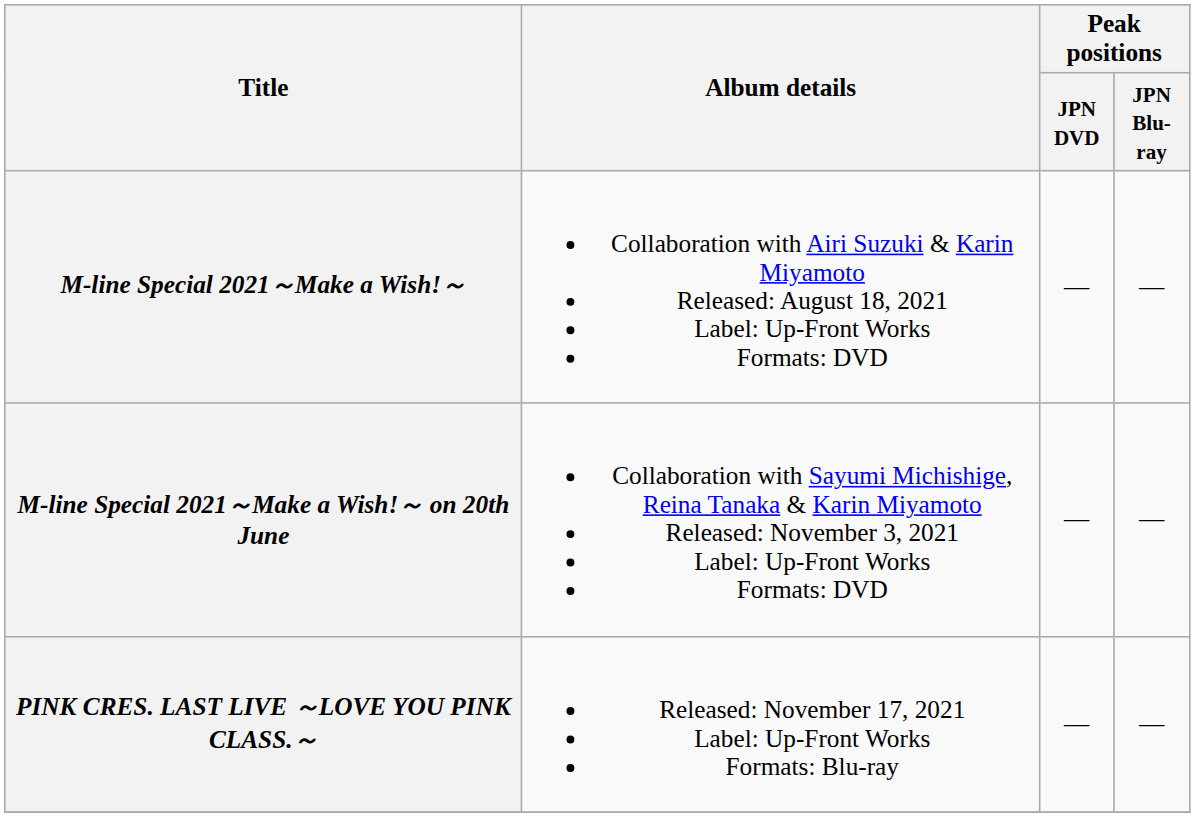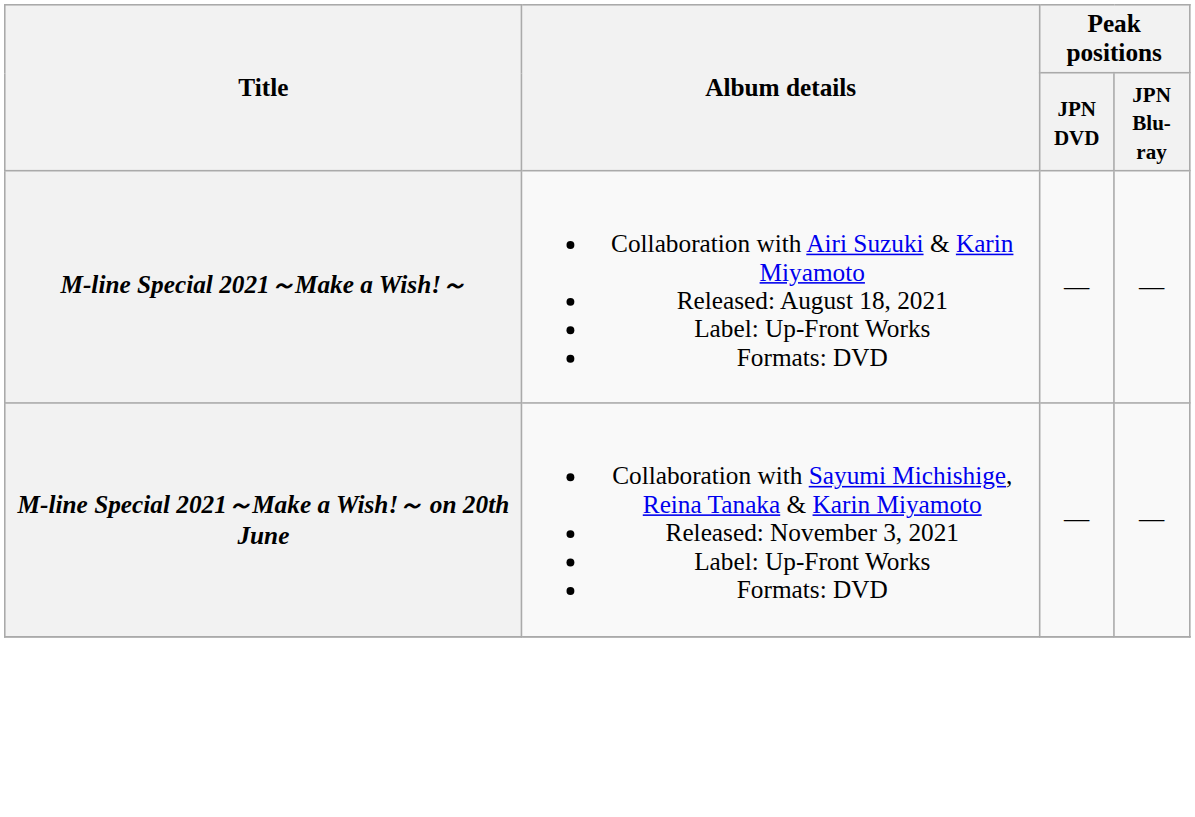 <table class="wikitable plainrowheaders" style="text-align:center;">
 <tr>
 <th style="width:20em;" rowspan="2">Title</th>
 <th style="width:20em;" rowspan="2">Album details</th>
 <th colspan="2">Peak positions</th>
 </tr>
 <tr>
 <th style="width:2.5em;"><small>JPN DVD</small><br></th>
 <th style="width:2.5em;"><small>JPN Blu-ray</small><br></th>
 </tr>
 <tr>
 <th scope="row"><em>M-line Special 2021～Make a Wish!～</em></th>
 <td><br><ul><li>Collaboration with <a href='#'>Airi Suzuki</a> & <a href='#'>Karin Miyamoto</a></li><li>Released: August 18, 2021 </li><li>Label: Up-Front Works</li><li>Formats: DVD</li></ul></td>
 <td>—</td>
 <td>—</td>
 </tr>
 <tr>
 <th scope="row"><em>M-line Special 2021～Make a Wish!～ on 20th June</em></th>
 <td><br><ul><li>Collaboration with <a href='#'>Sayumi Michishige</a>, <a href='#'>Reina Tanaka</a> & <a href='#'>Karin Miyamoto</a></li><li>Released: November 3, 2021 </li><li>Label: Up-Front Works</li><li>Formats: DVD</li></ul></td>
 <td>—</td>
 <td>—</td>
 </tr>
 <tr>
-<th scope="row"><em>PINK CRES. LAST LIVE ～LOVE YOU PINK CLASS.～</em></th>
-<td><br><ul><li>Released: November 17, 2021 </li><li>Label: Up-Front Works</li><li>Formats: Blu-ray</li></ul></td>
-<td>—</td>
-<td>—</td>
-</tr>
-<tr>
 </tr>
 </table>
